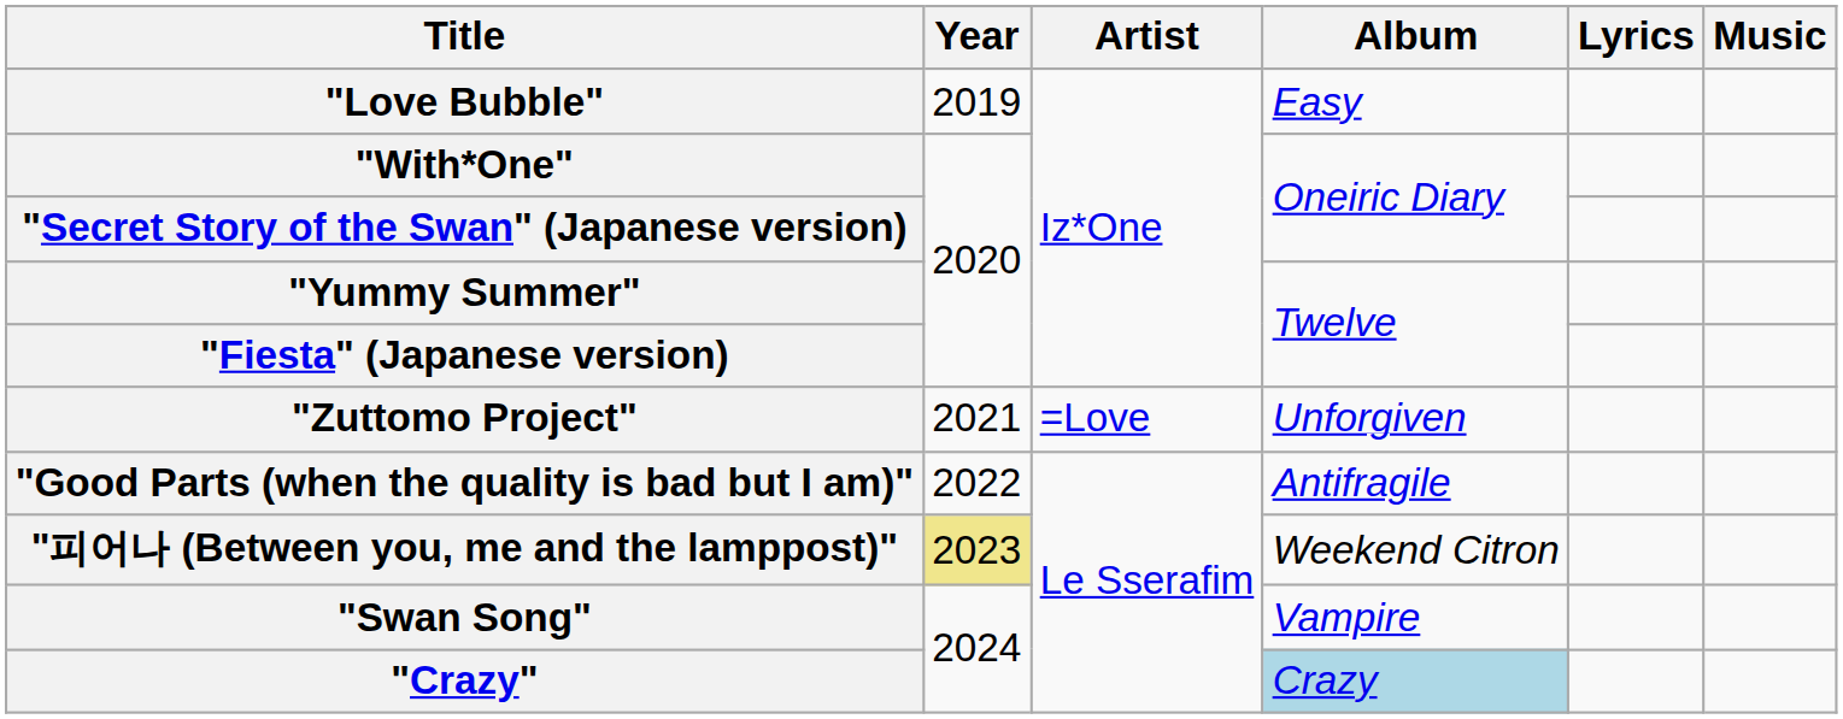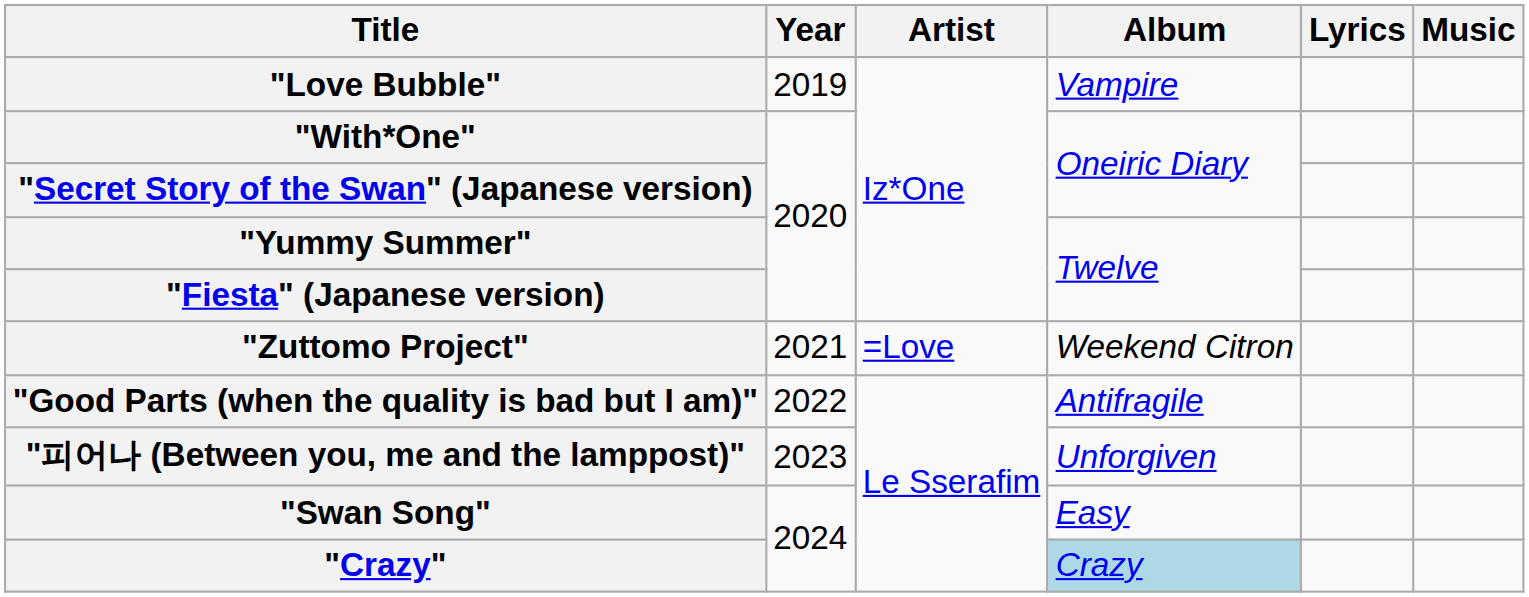 <table class="wikitable plainrowheaders">
 <tr>
 <th scope="col">Title</th>
 <th scope="col">Year</th>
 <th scope="col">Artist</th>
 <th scope="col">Album</th>
 <th scope="col">Lyrics</th>
 <th scope="col">Music</th>
 </tr>
 <tr>
 <th scope="row">"Love Bubble"</th>
 <td style="text-align:center">2019</td>
 <td rowspan="5"><a href='#'>Iz*One</a></td>
-<td><em><a href='#'>Easy</a></em></td>
+<td><em><a href='#'>Vampire</a></em></td>
 <td></td>
 <td></td>
 </tr>
 <tr>
 <th scope="row">"With*One"</th>
 <td rowspan="4" style="text-align:center">2020</td>
 <td rowspan="2"><em><a href='#'>Oneiric Diary</a></em></td>
 <td></td>
 <td></td>
 </tr>
 <tr>
 <th scope="row">"<a href='#'>Secret Story of the Swan</a>" (Japanese version)</th>
 <td></td>
 <td></td>
 </tr>
 <tr>
 <th scope="row">"Yummy Summer"</th>
 <td rowspan="2"><em><a href='#'>Twelve</a></em></td>
 <td></td>
 <td></td>
 </tr>
 <tr>
 <th scope="row">"<a href='#'>Fiesta</a>" (Japanese version) </th>
 <td></td>
 <td></td>
 </tr>
 <tr>
 <th scope="row">"Zuttomo Project" </th>
 <td>2021</td>
 <td><a href='#'>=Love</a></td>
-<td><em><a href='#'>Unforgiven</a></em></td>
+<td><em>Weekend Citron</em></td>
 <td></td>
 <td></td>
 </tr>
 <tr>
 <th scope="row">"Good Parts (when the quality is bad but I am)"</th>
 <td>2022</td>
 <td rowspan="4"><a href='#'>Le Sserafim</a></td>
 <td><em><a href='#'>Antifragile</a></em></td>
 <td></td>
 <td></td>
 </tr>
 <tr>
 <th scope="row">"피어나 (Between you, me and the lamppost)"</th>
-<td style="background: khaki;">2023</td>
-<td><em>Weekend Citron</em></td>
+<td>2023</td>
+<td><em><a href='#'>Unforgiven</a></em></td>
 <td></td>
 <td></td>
 </tr>
 <tr>
 <th scope="row">"Swan Song"</th>
 <td rowspan="2">2024</td>
-<td><em><a href='#'>Vampire</a></em></td>
+<td><em><a href='#'>Easy</a></em></td>
 <td></td>
 <td></td>
 </tr>
 <tr>
 <th scope="row">"<a href='#'>Crazy</a>"</th>
 <td style="background: lightblue;"><em><a href='#'>Crazy</a></em></td>
 <td></td>
 <td></td>
 </tr>
 </table>
